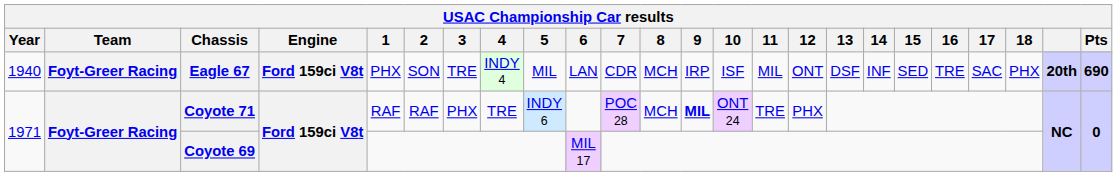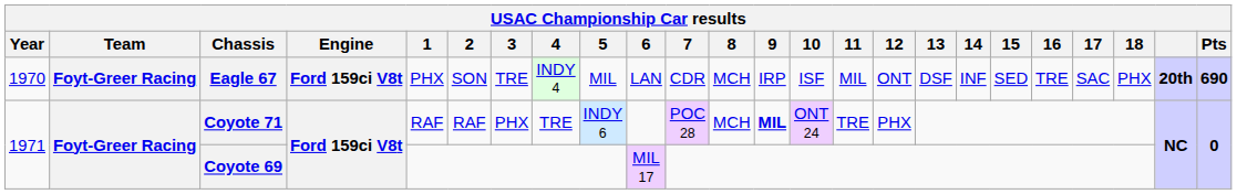 <table class="wikitable" style="text-align:center; font-size:90%">
 <tr>
 <th colspan=34><a href='#'>USAC Championship Car</a> results</th>
 </tr>
 <tr>
 <th>Year</th>
 <th>Team</th>
 <th>Chassis</th>
 <th>Engine</th>
 <th>1</th>
 <th>2</th>
 <th>3</th>
 <th>4</th>
 <th>5</th>
 <th>6</th>
 <th>7</th>
 <th>8</th>
 <th>9</th>
 <th>10</th>
 <th>11</th>
 <th>12</th>
 <th>13</th>
 <th>14</th>
 <th>15</th>
 <th>16</th>
 <th>17</th>
 <th>18</th>
 <th></th>
 <th>Pts</th>
 </tr>
 <tr>
-<td><a href='#'>1940</a></td>
+<td><a href='#'>1970</a></td>
 <th><a href='#'>Foyt-Greer Racing</a></th>
 <th><a href='#'>Eagle 67</a></th>
 <th><a href='#'>Ford</a> 159ci <a href='#'>V8</a><a href='#'>t</a></th>
 <td><a href='#'>PHX</a></td>
 <td><a href='#'>SON</a></td>
 <td><a href='#'>TRE</a></td>
 <td style="background:#DFFFDF;"><a href='#'>INDY</a><br><small>4</small></td>
 <td><a href='#'>MIL</a></td>
 <td><a href='#'>LAN</a></td>
 <td><a href='#'>CDR</a></td>
 <td><a href='#'>MCH</a></td>
 <td><a href='#'>IRP</a></td>
 <td><a href='#'>ISF</a></td>
 <td><a href='#'>MIL</a></td>
 <td><a href='#'>ONT</a></td>
 <td><a href='#'>DSF</a></td>
 <td><a href='#'>INF</a></td>
 <td><a href='#'>SED</a></td>
 <td><a href='#'>TRE</a></td>
 <td><a href='#'>SAC</a></td>
 <td><a href='#'>PHX</a></td>
 <th style="background:#CFCFFF;">20th</th>
 <th style="background:#CFCFFF;">690</th>
 </tr>
 <tr>
 <td rowspan=2><a href='#'>1971</a></td>
 <th rowspan=2><a href='#'>Foyt-Greer Racing</a></th>
 <th><a href='#'>Coyote 71</a></th>
 <th rowspan=2><a href='#'>Ford</a> 159ci <a href='#'>V8</a><a href='#'>t</a></th>
 <td><a href='#'>RAF</a></td>
 <td><a href='#'>RAF</a></td>
 <td><a href='#'>PHX</a></td>
 <td><a href='#'>TRE</a></td>
 <td style="background:#CFEAFF;"><a href='#'>INDY</a><br><small>6</small></td>
 <td></td>
 <td style="background:#EFCFFF;"><a href='#'>POC</a><br><small>28</small></td>
 <td><a href='#'>MCH</a></td>
 <td><strong><a href='#'>MIL</a></strong></td>
 <td style="background:#EFCFFF;"><a href='#'>ONT</a><br><small>24</small></td>
 <td><a href='#'>TRE</a></td>
 <td><a href='#'>PHX</a></td>
 <td colspan=6></td>
 <th rowspan=2 style="background:#CFCFFF;">NC</th>
 <th rowspan=2 style="background:#CFCFFF;">0</th>
 </tr>
 <tr>
 <th><a href='#'>Coyote 69</a></th>
 <td colspan=5></td>
 <td style="background:#EFCFFF;"><a href='#'>MIL</a><br><small>17</small></td>
 <td colspan=12></td>
 </tr>
 </table>
